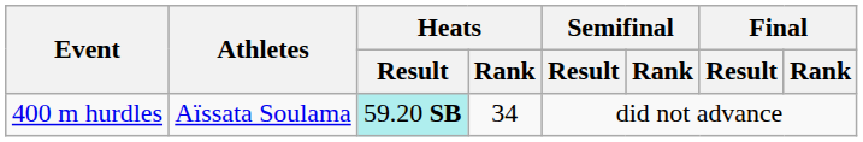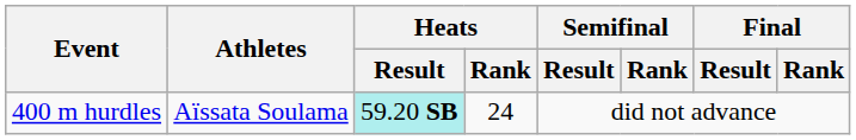 <table class="wikitable" border="1" style="font-size:90%">
 <tr>
 <th rowspan="2">Event</th>
 <th rowspan="2">Athletes</th>
 <th colspan="2">Heats</th>
 <th colspan="2">Semifinal</th>
 <th colspan="2">Final</th>
 </tr>
 <tr>
 <th>Result</th>
 <th>Rank</th>
 <th>Result</th>
 <th>Rank</th>
 <th>Result</th>
 <th>Rank</th>
 </tr>
 <tr>
 <td><a href='#'>400 m hurdles</a></td>
 <td><a href='#'>Aïssata Soulama</a></td>
 <td align=center style="background: paleturquoise;">59.20 <strong>SB</strong></td>
-<td align=center>34</td>
+<td align=center>24</td>
 <td align=center colspan=4>did not advance</td>
 </tr>
 </table>
